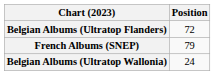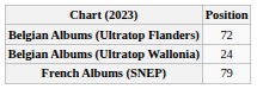 <table class="wikitable sortable plainrowheaders" style="text-align:center">
 <tr>
 <th scope="col">Chart (2023)</th>
 <th scope="col">Position</th>
 </tr>
 <tr>
 <th scope="row">Belgian Albums (Ultratop Flanders)</th>
 <td>72</td>
 </tr>
 <tr>
+<th scope="row">Belgian Albums (Ultratop Wallonia)</th>
+<td>24</td>
+</tr>
+<tr>
 <th scope="row">French Albums (SNEP)</th>
 <td>79</td>
 </tr>
-<tr>
-<th scope="row">Belgian Albums (Ultratop Wallonia)</th>
-<td>24</td>
-</tr>
 </table>
